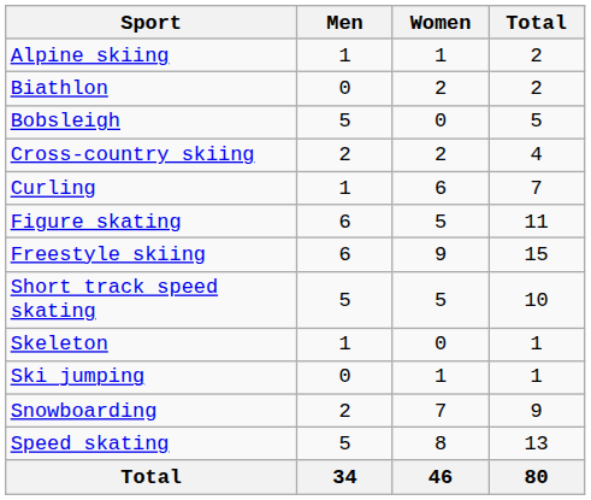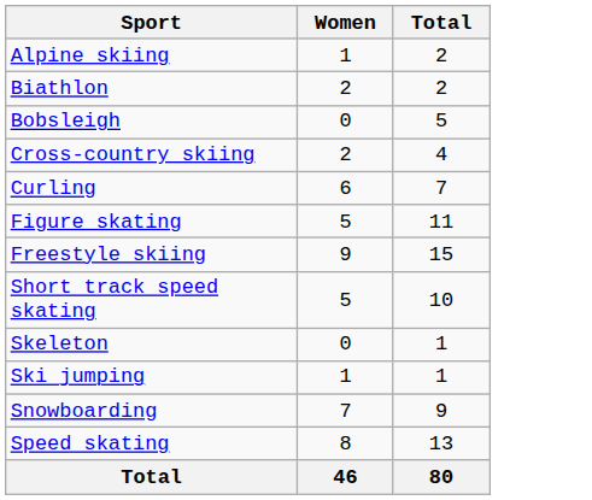 <table class="wikitable sortable" style="text-align:center;">
 <tr>
 <th width=180>Sport</th>
-<th width=55>Men</th>
 <th width=55>Women</th>
 <th width=55>Total</th>
 </tr>
 <tr>
 <td align=left><a href='#'>Alpine skiing</a></td>
 <td>1</td>
-<td>1</td>
 <td>2</td>
 </tr>
 <tr>
 <td align=left><a href='#'>Biathlon</a></td>
-<td>0</td>
 <td>2</td>
 <td>2</td>
 </tr>
 <tr>
 <td align=left><a href='#'>Bobsleigh</a></td>
-<td>5</td>
 <td>0</td>
 <td>5</td>
 </tr>
 <tr>
 <td align=left><a href='#'>Cross-country skiing</a></td>
 <td>2</td>
-<td>2</td>
 <td>4</td>
 </tr>
 <tr>
 <td align=left><a href='#'>Curling</a></td>
-<td>1</td>
 <td>6</td>
 <td>7</td>
 </tr>
 <tr>
 <td align=left><a href='#'>Figure skating</a></td>
-<td>6</td>
 <td>5</td>
 <td>11</td>
 </tr>
 <tr>
 <td align=left><a href='#'>Freestyle skiing</a></td>
-<td>6</td>
 <td>9</td>
 <td>15</td>
 </tr>
 <tr>
 <td align=left><a href='#'>Short track speed skating</a></td>
 <td>5</td>
-<td>5</td>
 <td>10</td>
 </tr>
 <tr>
 <td align=left><a href='#'>Skeleton</a></td>
-<td>1</td>
 <td>0</td>
 <td>1</td>
 </tr>
 <tr>
 <td align=left><a href='#'>Ski jumping</a></td>
-<td>0</td>
 <td>1</td>
 <td>1</td>
 </tr>
 <tr>
 <td align=left><a href='#'>Snowboarding</a></td>
-<td>2</td>
 <td>7</td>
 <td>9</td>
 </tr>
 <tr>
 <td align=left><a href='#'>Speed skating</a></td>
-<td>5</td>
 <td>8</td>
 <td>13</td>
 </tr>
 <tr>
 <th>Total</th>
-<th>34</th>
 <th>46</th>
 <th>80</th>
 </tr>
 </table>
